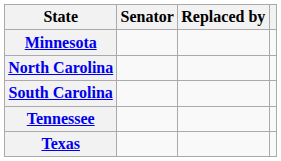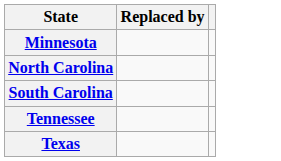 <table class="wikitable sortable plainrowheaders">
 <tr>
 <th scope="col">State</th>
-<th scope="col">Senator</th>
 <th scope="col">Replaced by</th>
 <th scope="col"></th>
 </tr>
 <tr>
 <th><a href='#'>Minnesota</a></th>
 <td></td>
-<td></td>
 <td style="text-align:center;"></td>
 </tr>
 <tr>
 <th><a href='#'>North Carolina</a></th>
-<td></td>
 <td></td>
 <td style="text-align:center;"></td>
 </tr>
 <tr>
 <th><a href='#'>South Carolina</a></th>
 <td></td>
-<td></td>
 <td style="text-align:center;"></td>
 </tr>
 <tr>
 <th><a href='#'>Tennessee</a></th>
-<td></td>
 <td></td>
 <td style="text-align:center;"></td>
 </tr>
 <tr>
 <th><a href='#'>Texas</a></th>
 <td></td>
-<td></td>
 <td style="text-align:center;"></td>
 </tr>
 </table>
